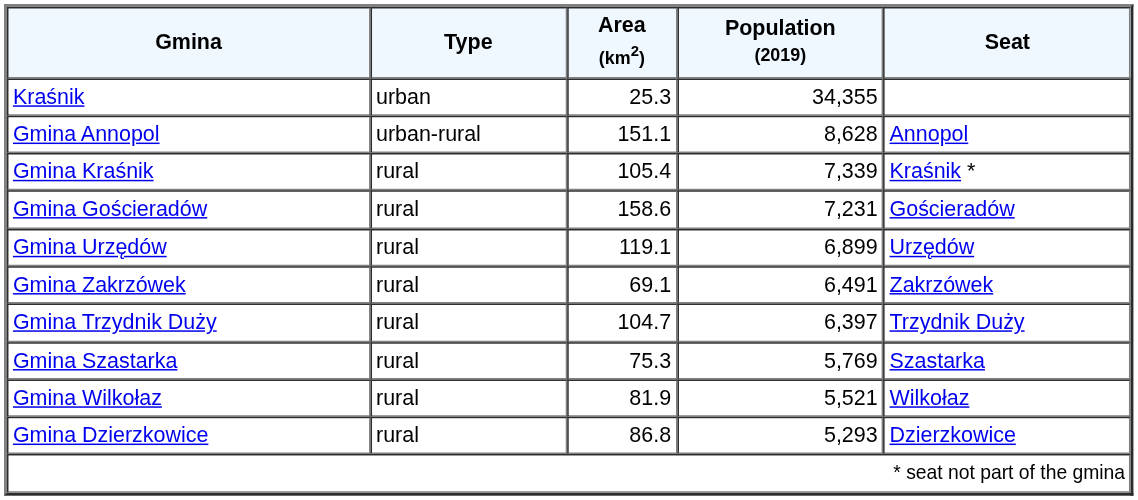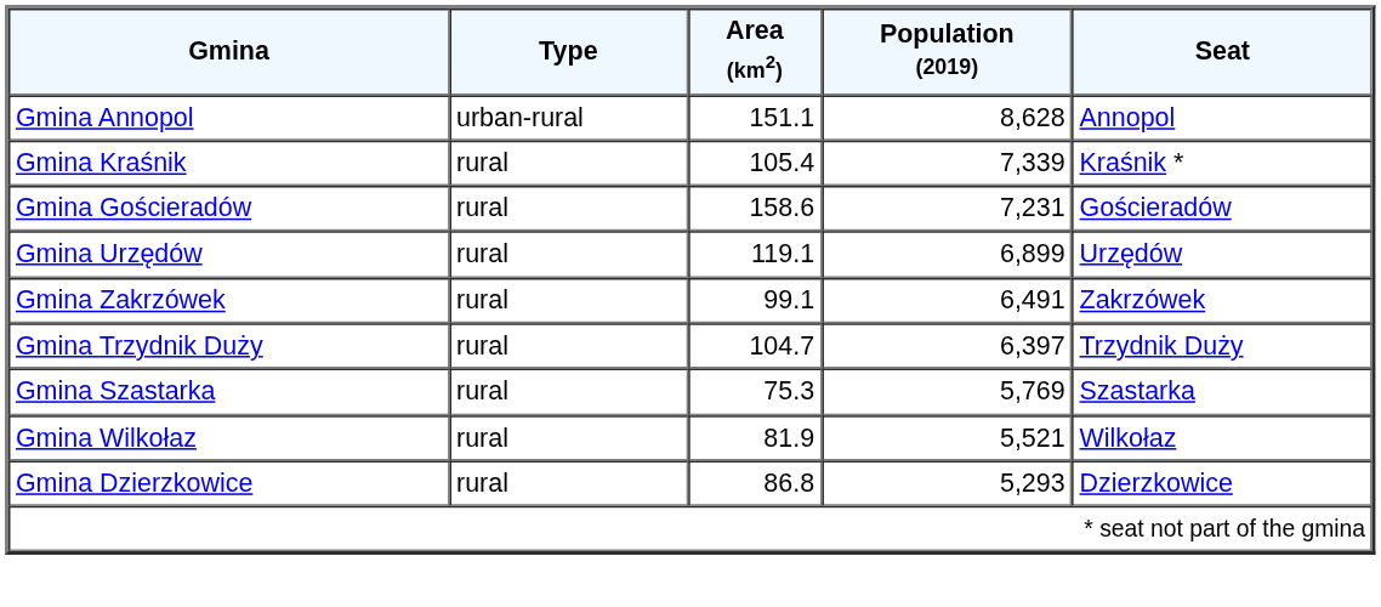 <table width="60%" border="2" cellpadding="3" cellspacing="0" style="font-size:90%;line-height:120%;">
 <tr bgcolor="F0F8FF">
 <td style="text-align:center;"><strong>Gmina</strong></td>
 <td style="text-align:center;"><strong>Type</strong></td>
 <td style="text-align:center;"><strong>Area<br><small>(km<sup>2</sup>)</small></strong></td>
 <td style="text-align:center;"><strong>Population<br><small>(2019)</small></strong></td>
 <td style="text-align:center;"><strong>Seat</strong></td>
-</tr>
-<tr>
-<td><a href='#'>Kraśnik</a></td>
-<td>urban</td>
-<td style="text-align:right;">25.3</td>
-<td style="text-align:right;">34,355</td>
-<td> </td>
 </tr>
 <tr>
 <td><a href='#'>Gmina Annopol</a></td>
 <td>urban-rural</td>
 <td style="text-align:right;">151.1</td>
 <td style="text-align:right;">8,628</td>
 <td><a href='#'>Annopol</a></td>
 </tr>
 <tr>
 <td><a href='#'>Gmina Kraśnik</a></td>
 <td>rural</td>
 <td style="text-align:right;">105.4</td>
 <td style="text-align:right;">7,339</td>
 <td><a href='#'>Kraśnik</a> *</td>
 </tr>
 <tr>
 <td><a href='#'>Gmina Gościeradów</a></td>
 <td>rural</td>
 <td style="text-align:right;">158.6</td>
 <td style="text-align:right;">7,231</td>
 <td><a href='#'>Gościeradów</a></td>
 </tr>
 <tr>
 <td><a href='#'>Gmina Urzędów</a></td>
 <td>rural</td>
 <td style="text-align:right;">119.1</td>
 <td style="text-align:right;">6,899</td>
 <td><a href='#'>Urzędów</a></td>
 </tr>
 <tr>
 <td><a href='#'>Gmina Zakrzówek</a></td>
 <td>rural</td>
-<td style="text-align:right;">69.1</td>
+<td style="text-align:right;">99.1</td>
 <td style="text-align:right;">6,491</td>
 <td><a href='#'>Zakrzówek</a></td>
 </tr>
 <tr>
 <td><a href='#'>Gmina Trzydnik Duży</a></td>
 <td>rural</td>
 <td style="text-align:right;">104.7</td>
 <td style="text-align:right;">6,397</td>
 <td><a href='#'>Trzydnik Duży</a></td>
 </tr>
 <tr>
 <td><a href='#'>Gmina Szastarka</a></td>
 <td>rural</td>
 <td style="text-align:right;">75.3</td>
 <td style="text-align:right;">5,769</td>
 <td><a href='#'>Szastarka</a></td>
 </tr>
 <tr>
 <td><a href='#'>Gmina Wilkołaz</a></td>
 <td>rural</td>
 <td style="text-align:right;">81.9</td>
 <td style="text-align:right;">5,521</td>
 <td><a href='#'>Wilkołaz</a></td>
 </tr>
 <tr>
 <td><a href='#'>Gmina Dzierzkowice</a></td>
 <td>rural</td>
 <td style="text-align:right;">86.8</td>
 <td style="text-align:right;">5,293</td>
 <td><a href='#'>Dzierzkowice</a></td>
 </tr>
 <tr>
 <td colspan=5 style="text-align:right;font-size:90%">* seat not part of the gmina</td>
 </tr>
 <tr>
 </tr>
 </table>
